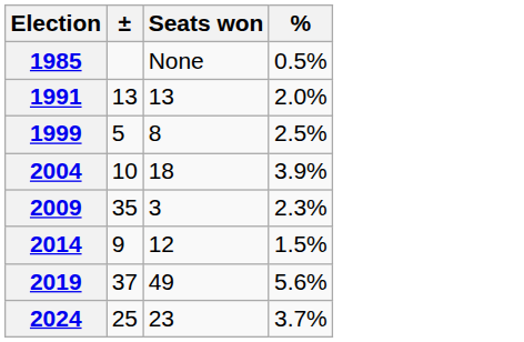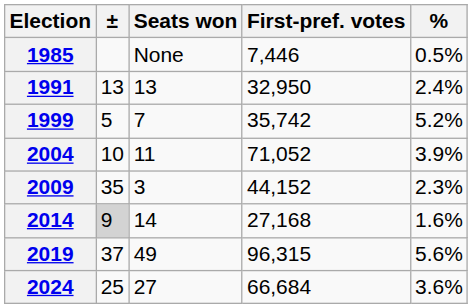 <table class="wikitable">
 <tr>
 <th>Election</th>
 <th>±</th>
 <th>Seats won</th>
+<th>First-pref. votes</th>
 <th>%</th>
 </tr>
 <tr>
 <th><a href='#'>1985</a></th>
 <td></td>
 <td>None</td>
+<td>7,446</td>
 <td>0.5%</td>
 </tr>
 <tr>
 <th><a href='#'>1991</a></th>
 <td>13</td>
 <td>13</td>
-<td>2.0%</td>
+<td>32,950</td>
+<td>2.4%</td>
 </tr>
 <tr>
 <th><a href='#'>1999</a></th>
 <td>5</td>
-<td>8</td>
-<td>2.5%</td>
+<td>7</td>
+<td>35,742</td>
+<td>5.2%</td>
 </tr>
 <tr>
 <th><a href='#'>2004</a></th>
 <td>10</td>
-<td>18</td>
+<td>11</td>
+<td>71,052</td>
 <td>3.9%</td>
 </tr>
 <tr>
 <th><a href='#'>2009</a></th>
 <td>35</td>
 <td>3</td>
+<td>44,152</td>
 <td>2.3%</td>
 </tr>
 <tr>
 <th><a href='#'>2014</a></th>
-<td>9</td>
-<td>12</td>
-<td>1.5%</td>
+<td style="background: lightgrey;">9</td>
+<td>14</td>
+<td>27,168</td>
+<td>1.6%</td>
 </tr>
 <tr>
 <th><a href='#'>2019</a></th>
 <td>37</td>
 <td>49</td>
+<td>96,315</td>
 <td>5.6%</td>
 </tr>
 <tr>
 <th><a href='#'>2024</a></th>
 <td>25</td>
-<td>23</td>
-<td>3.7%</td>
+<td>27</td>
+<td>66,684</td>
+<td>3.6%</td>
 </tr>
 </table>
